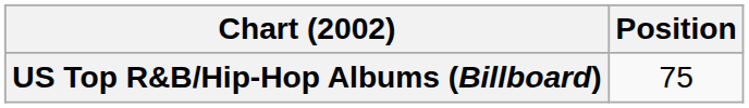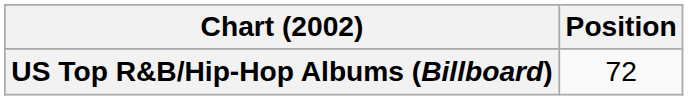 <table class="wikitable plainrowheaders">
 <tr>
 <th scope="col">Chart (2002)</th>
 <th scope="col">Position</th>
 </tr>
 <tr>
 <th scope="row">US Top R&B/Hip-Hop Albums (<em>Billboard</em>)</th>
-<td style="text-align:center;">75</td>
+<td style="text-align:center;">72</td>
 </tr>
 </table>
